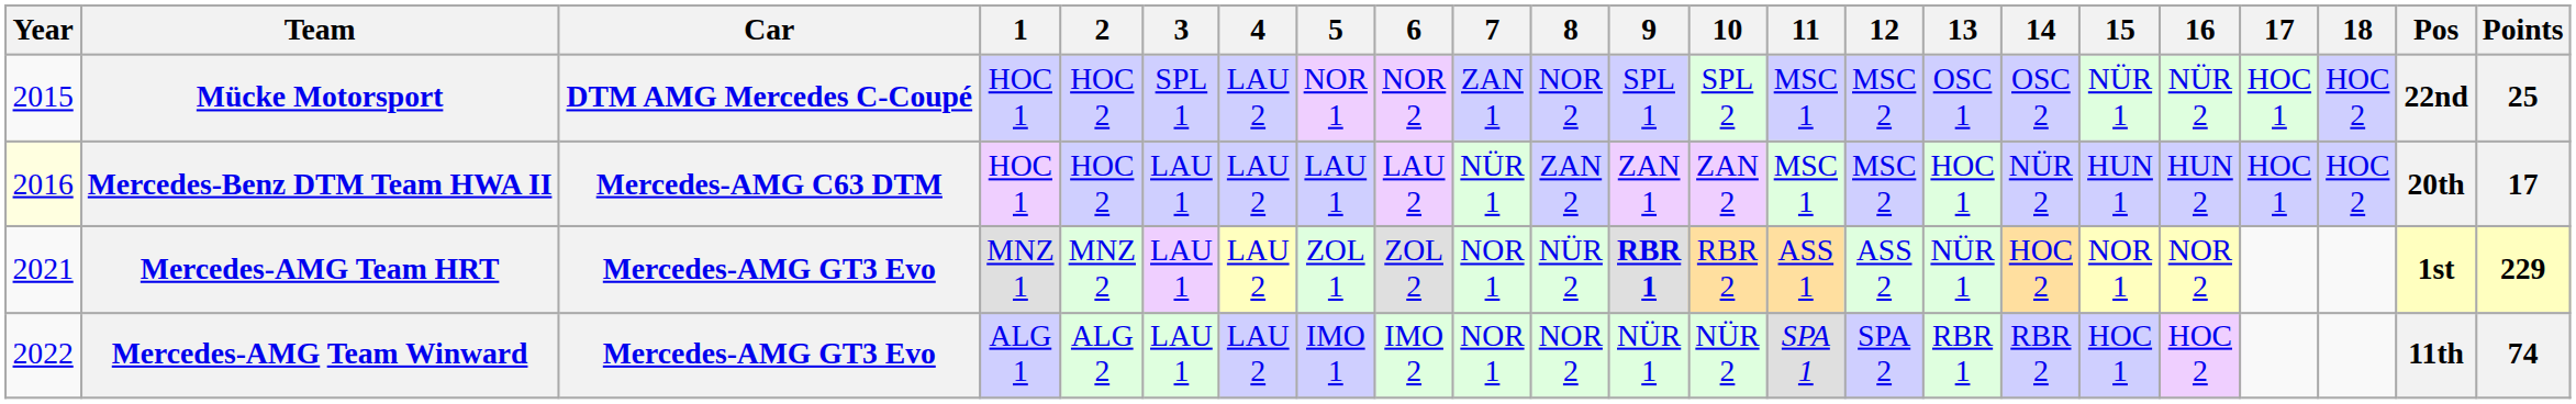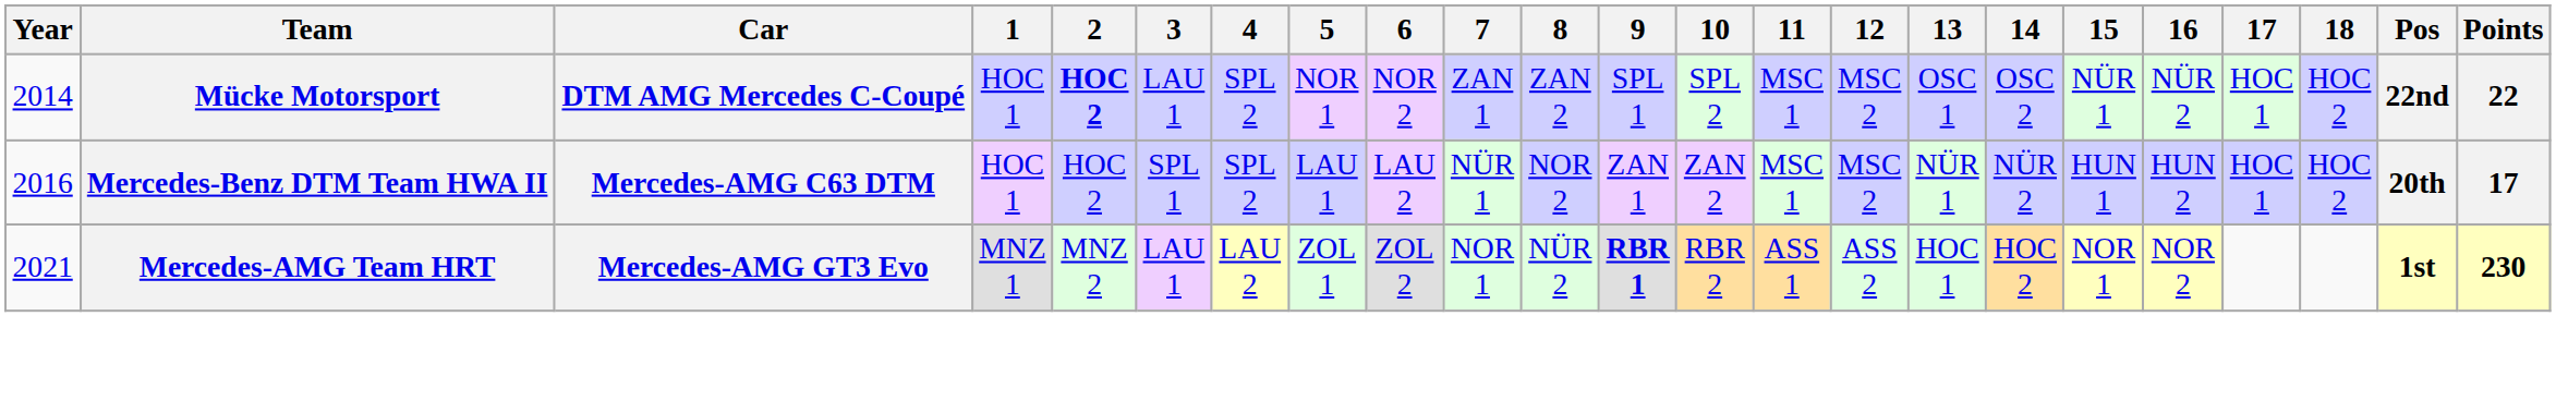 <table class="wikitable" style="text-align:center; font-size:85%">
 <tr>
 <th>Year</th>
 <th>Team</th>
 <th>Car</th>
 <th>1</th>
 <th>2</th>
 <th>3</th>
 <th>4</th>
 <th>5</th>
 <th>6</th>
 <th>7</th>
 <th>8</th>
 <th>9</th>
 <th>10</th>
 <th>11</th>
 <th>12</th>
 <th>13</th>
 <th>14</th>
 <th>15</th>
 <th>16</th>
 <th>17</th>
 <th>18</th>
 <th>Pos</th>
 <th>Points</th>
 </tr>
 <tr>
-<td><a href='#'>2015</a></td>
+<td><a href='#'>2014</a></td>
 <th><a href='#'>Mücke Motorsport</a></th>
 <th><a href='#'>DTM AMG Mercedes C-Coupé</a></th>
 <td style="background:#CFCFFF;"><a href='#'>HOC<br>1</a><br></td>
-<td style="background:#CFCFFF;"><a href='#'>HOC<br>2</a><br></td>
-<td style="background:#CFCFFF;"><a href='#'>SPL<br>1</a><br></td>
-<td style="background:#CFCFFF;"><a href='#'>LAU<br>2</a><br></td>
+<td style="background:#CFCFFF;"><strong><a href='#'>HOC<br>2</a><br></strong></td>
+<td style="background:#CFCFFF;"><a href='#'>LAU<br>1</a><br></td>
+<td style="background:#CFCFFF;"><a href='#'>SPL<br>2</a><br></td>
 <td style="background:#EFCFFF;"><a href='#'>NOR<br>1</a><br></td>
 <td style="background:#EFCFFF;"><a href='#'>NOR<br>2</a><br></td>
 <td style="background:#CFCFFF;"><a href='#'>ZAN<br>1</a><br></td>
-<td style="background:#CFCFFF;"><a href='#'>NOR<br>2</a><br></td>
+<td style="background:#CFCFFF;"><a href='#'>ZAN<br>2</a><br></td>
 <td style="background:#CFCFFF;"><a href='#'>SPL<br>1</a><br></td>
 <td style="background:#DFFFDF;"><a href='#'>SPL<br>2</a><br></td>
 <td style="background:#CFCFFF;"><a href='#'>MSC<br>1</a><br></td>
 <td style="background:#CFCFFF;"><a href='#'>MSC<br>2</a><br></td>
 <td style="background:#CFCFFF;"><a href='#'>OSC<br>1</a><br></td>
 <td style="background:#CFCFFF;"><a href='#'>OSC<br>2</a><br></td>
 <td style="background:#DFFFDF;"><a href='#'>NÜR<br>1</a><br></td>
 <td style="background:#DFFFDF;"><a href='#'>NÜR<br>2</a><br></td>
 <td style="background:#DFFFDF;"><a href='#'>HOC<br>1</a><br></td>
 <td style="background:#CFCFFF;"><a href='#'>HOC<br>2</a><br></td>
 <th>22nd</th>
-<th>25</th>
+<th>22</th>
 </tr>
 <tr>
-<td style="background: lightyellow;"><a href='#'>2016</a></td>
+<td><a href='#'>2016</a></td>
 <th><a href='#'>Mercedes-Benz DTM Team HWA II</a></th>
 <th><a href='#'>Mercedes-AMG C63 DTM</a></th>
 <td style="background:#EFCFFF;"><a href='#'>HOC<br>1</a><br></td>
 <td style="background:#CFCFFF;"><a href='#'>HOC<br>2</a><br></td>
-<td style="background:#CFCFFF;"><a href='#'>LAU<br>1</a><br></td>
-<td style="background:#CFCFFF;"><a href='#'>LAU<br>2</a><br></td>
+<td style="background:#CFCFFF;"><a href='#'>SPL<br>1</a><br></td>
+<td style="background:#CFCFFF;"><a href='#'>SPL<br>2</a><br></td>
 <td style="background:#CFCFFF;"><a href='#'>LAU<br>1</a><br></td>
 <td style="background:#EFCFFF;"><a href='#'>LAU<br>2</a><br></td>
 <td style="background:#DFFFDF;"><a href='#'>NÜR<br>1</a><br></td>
-<td style="background:#CFCFFF;"><a href='#'>ZAN<br>2</a><br></td>
+<td style="background:#CFCFFF;"><a href='#'>NOR<br>2</a><br></td>
 <td style="background:#EFCFFF;"><a href='#'>ZAN<br>1</a><br></td>
 <td style="background:#EFCFFF;"><a href='#'>ZAN<br>2</a><br></td>
 <td style="background:#DFFFDF;"><a href='#'>MSC<br>1</a><br></td>
 <td style="background:#CFCFFF;"><a href='#'>MSC<br>2</a><br></td>
-<td style="background:#DFFFDF;"><a href='#'>HOC<br>1</a><br></td>
+<td style="background:#DFFFDF;"><a href='#'>NÜR<br>1</a><br></td>
 <td style="background:#CFCFFF;"><a href='#'>NÜR<br>2</a><br></td>
 <td style="background:#CFCFFF;"><a href='#'>HUN<br>1</a><br></td>
 <td style="background:#CFCFFF;"><a href='#'>HUN<br>2</a><br></td>
 <td style="background:#CFCFFF;"><a href='#'>HOC<br>1</a><br></td>
 <td style="background:#CFCFFF;"><a href='#'>HOC<br>2</a><br></td>
 <th>20th</th>
 <th>17</th>
 </tr>
 <tr>
 <td><a href='#'>2021</a></td>
 <th><a href='#'>Mercedes-AMG Team HRT</a></th>
 <th><a href='#'>Mercedes-AMG GT3 Evo</a></th>
 <td style="background:#DFDFDF;"><a href='#'>MNZ<br>1</a><br></td>
 <td style="background:#DFFFDF;"><a href='#'>MNZ<br>2</a><br></td>
 <td style="background:#EFCFFF;"><a href='#'>LAU<br>1</a><br></td>
 <td style="background:#FFFFBF;"><a href='#'>LAU<br>2</a><br></td>
 <td style="background:#DFFFDF;"><a href='#'>ZOL<br>1</a><br></td>
 <td style="background:#DFDFDF;"><a href='#'>ZOL<br>2</a><br></td>
 <td style="background:#DFFFDF;"><a href='#'>NOR<br>1</a><br></td>
 <td style="background:#DFFFDF;"><a href='#'>NÜR<br>2</a><br></td>
 <td style="background:#DFDFDF;"><strong><a href='#'>RBR<br>1</a><br></strong></td>
 <td style="background:#FFDF9F;"><a href='#'>RBR<br>2</a><br></td>
 <td style="background:#FFDF9F;"><a href='#'>ASS<br>1</a><br></td>
 <td style="background:#DFFFDF;"><a href='#'>ASS<br>2</a><br></td>
-<td style="background:#DFFFDF;"><a href='#'>NÜR<br>1</a><br></td>
+<td style="background:#DFFFDF;"><a href='#'>HOC<br>1</a><br></td>
 <td style="background:#FFDF9F;"><a href='#'>HOC<br>2</a><br></td>
 <td style="background:#FFFFBF;"><a href='#'>NOR<br>1</a><br></td>
 <td style="background:#FFFFBF;"><a href='#'>NOR<br>2</a><br></td>
 <td></td>
 <td></td>
 <th style="background:#FFFFBF;">1st</th>
-<th style="background:#FFFFBF;">229</th>
-</tr>
-<tr>
-<td><a href='#'>2022</a></td>
-<th><a href='#'>Mercedes-AMG</a> <a href='#'>Team Winward</a></th>
-<th><a href='#'>Mercedes-AMG GT3 Evo</a></th>
-<td style="background:#CFCFFF;"><a href='#'>ALG<br>1</a><br></td>
-<td style="background:#DFFFDF;"><a href='#'>ALG<br>2</a><br></td>
-<td style="background:#DFFFDF;"><a href='#'>LAU<br>1</a><br></td>
-<td style="background:#CFCFFF;"><a href='#'>LAU<br>2</a><br></td>
-<td style="background:#CFCFFF;"><a href='#'>IMO<br>1</a><br></td>
-<td style="background:#DFFFDF;"><a href='#'>IMO<br>2</a><br></td>
-<td style="background:#DFFFDF;"><a href='#'>NOR<br>1</a><br></td>
-<td style="background:#DFFFDF;"><a href='#'>NOR<br>2</a><br></td>
-<td style="background:#DFFFDF;"><a href='#'>NÜR<br>1</a><br></td>
-<td style="background:#DFFFDF;"><a href='#'>NÜR<br>2</a><br></td>
-<td style="background:#DFDFDF;"><em><a href='#'>SPA<br>1</a></em><br></td>
-<td style="background:#CFCFFF;"><a href='#'>SPA<br>2</a><br></td>
-<td style="background:#DFFFDF;"><a href='#'>RBR<br>1</a><br></td>
-<td style="background:#CFCFFF;"><a href='#'>RBR<br>2</a><br></td>
-<td style="background:#CFCFFF;"><a href='#'>HOC<br>1</a><br></td>
-<td style="background:#EFCFFF;"><a href='#'>HOC<br>2</a><br></td>
-<td></td>
-<td></td>
-<th>11th</th>
-<th>74</th>
+<th style="background:#FFFFBF;">230</th>
 </tr>
 </table>
